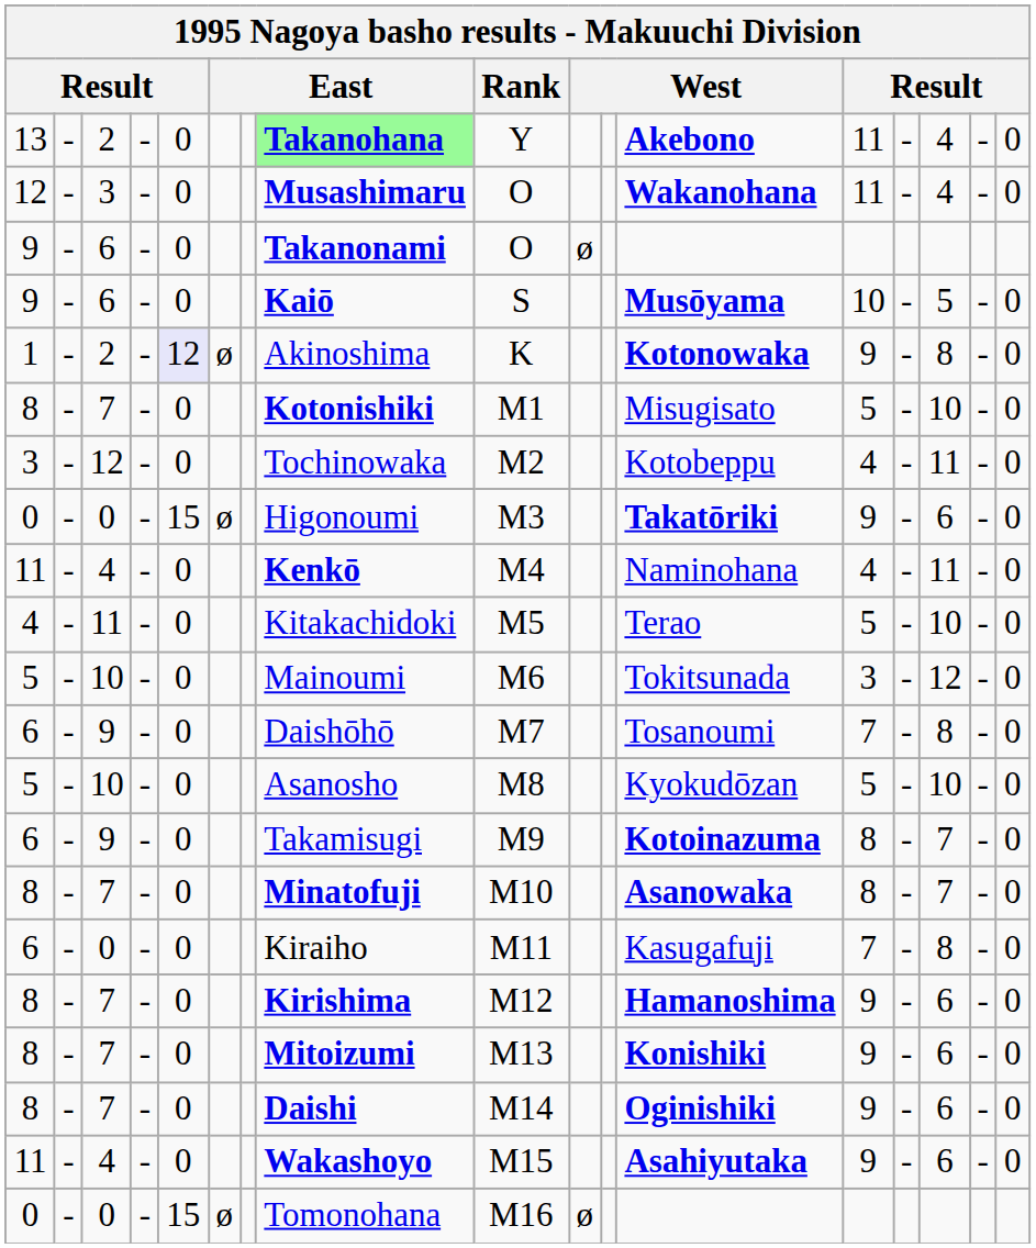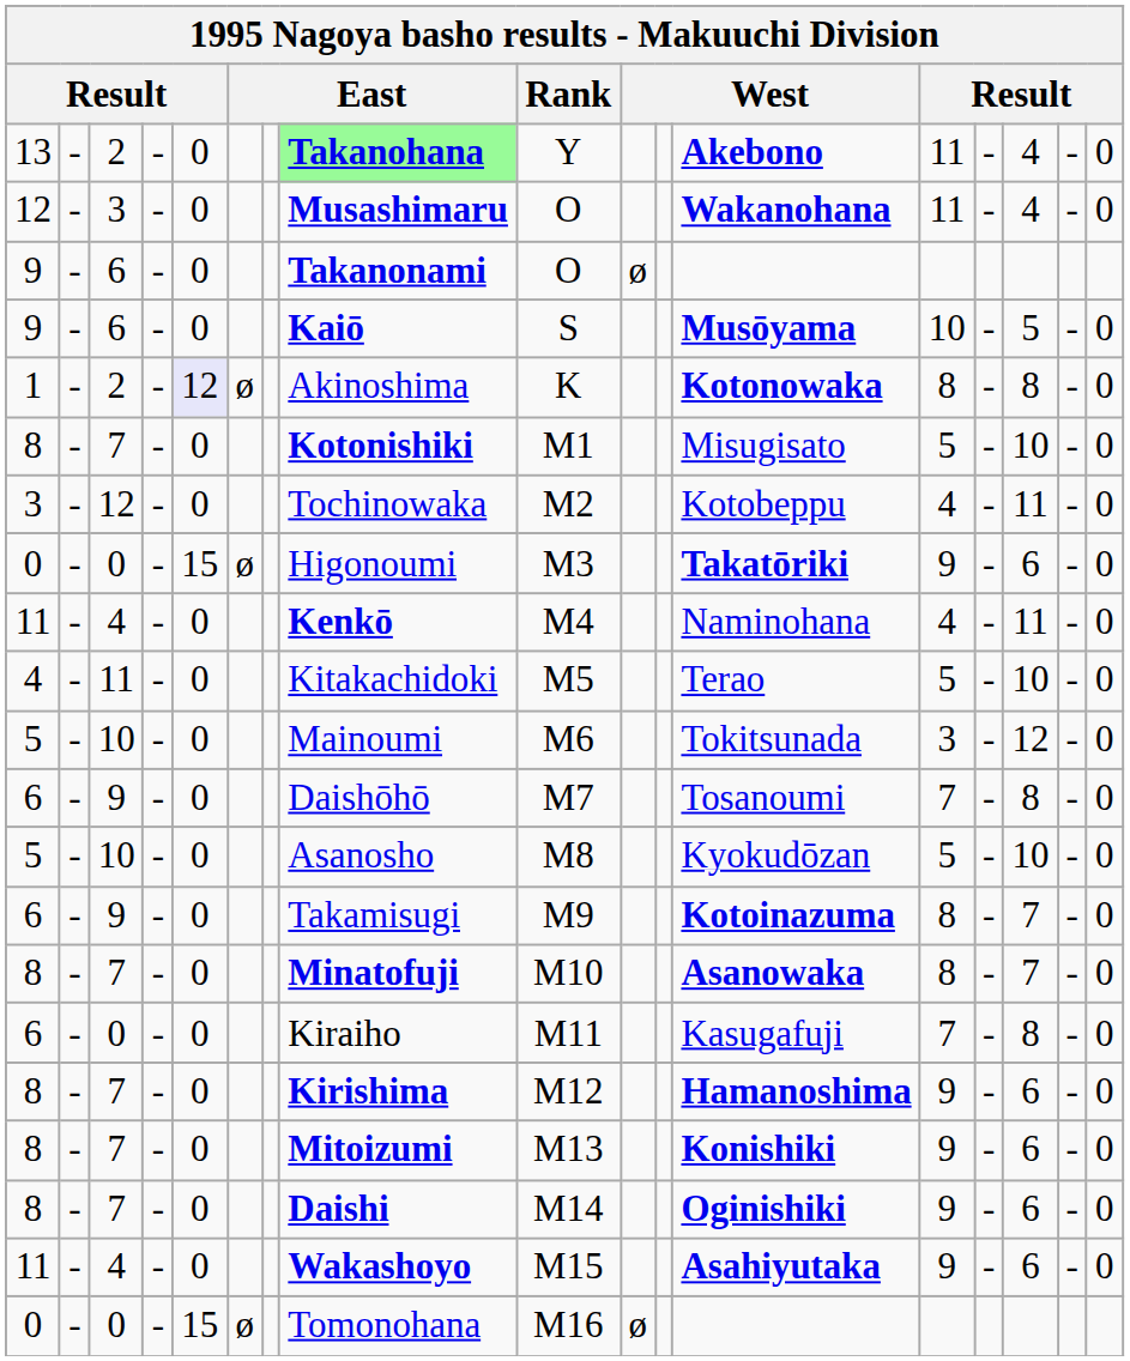 <table class="wikitable">
 <tr>
 <th colspan="17">1995 Nagoya basho results - Makuuchi Division</th>
 </tr>
 <tr>
 <th colspan="5">Result</th>
 <th colspan="3">East</th>
 <th>Rank</th>
 <th colspan="3">West</th>
 <th colspan="5">Result</th>
 </tr>
 <tr>
 <td align=center>13</td>
 <td align=center>-</td>
 <td align=center>2</td>
 <td align=center>-</td>
 <td align=center>0</td>
 <td align=center></td>
 <td align=center></td>
 <td style="background: PaleGreen;"><strong><a href='#'>Takanohana</a></strong></td>
 <td align=center>Y</td>
 <td align=center></td>
 <td align=center></td>
 <td><strong><a href='#'>Akebono</a></strong></td>
 <td align=center>11</td>
 <td align=center>-</td>
 <td align=center>4</td>
 <td align=center>-</td>
 <td align=center>0</td>
 </tr>
 <tr>
 <td align=center>12</td>
 <td align=center>-</td>
 <td align=center>3</td>
 <td align=center>-</td>
 <td align=center>0</td>
 <td align=center></td>
 <td align=center></td>
 <td><strong><a href='#'>Musashimaru</a></strong></td>
 <td align=center>O</td>
 <td align=center></td>
 <td align=center></td>
 <td><strong><a href='#'>Wakanohana</a></strong></td>
 <td align=center>11</td>
 <td align=center>-</td>
 <td align=center>4</td>
 <td align=center>-</td>
 <td align=center>0</td>
 </tr>
 <tr>
 <td align=center>9</td>
 <td align=center>-</td>
 <td align=center>6</td>
 <td align=center>-</td>
 <td align=center>0</td>
 <td align=center></td>
 <td align=center></td>
 <td><strong><a href='#'>Takanonami</a></strong></td>
 <td align=center>O</td>
 <td align=center>ø</td>
 <td align=center></td>
 <td></td>
 <td align=center></td>
 <td align=center></td>
 <td align=center></td>
 <td align=center></td>
 <td align=center></td>
 </tr>
 <tr>
 <td align=center>9</td>
 <td align=center>-</td>
 <td align=center>6</td>
 <td align=center>-</td>
 <td align=center>0</td>
 <td align=center></td>
 <td align=center></td>
 <td><strong><a href='#'>Kaiō</a></strong></td>
 <td align=center>S</td>
 <td align=center></td>
 <td align=center></td>
 <td><strong><a href='#'>Musōyama</a></strong></td>
 <td align=center>10</td>
 <td align=center>-</td>
 <td align=center>5</td>
 <td align=center>-</td>
 <td align=center>0</td>
 </tr>
 <tr>
 <td align=center>1</td>
 <td align=center>-</td>
 <td align=center>2</td>
 <td align=center>-</td>
 <td align=center style="background: lavender;">12</td>
 <td align=center>ø</td>
 <td align=center></td>
 <td><a href='#'>Akinoshima</a></td>
 <td align=center>K</td>
 <td align=center></td>
 <td align=center></td>
 <td><strong><a href='#'>Kotonowaka</a></strong></td>
-<td align=center>9</td>
+<td align=center>8</td>
 <td align=center>-</td>
 <td align=center>8</td>
 <td align=center>-</td>
 <td align=center>0</td>
 </tr>
 <tr>
 <td align=center>8</td>
 <td align=center>-</td>
 <td align=center>7</td>
 <td align=center>-</td>
 <td align=center>0</td>
 <td align=center></td>
 <td align=center></td>
 <td><strong><a href='#'>Kotonishiki</a></strong></td>
 <td align=center>M1</td>
 <td align=center></td>
 <td align=center></td>
 <td><a href='#'>Misugisato</a></td>
 <td align=center>5</td>
 <td align=center>-</td>
 <td align=center>10</td>
 <td align=center>-</td>
 <td align=center>0</td>
 </tr>
 <tr>
 <td align=center>3</td>
 <td align=center>-</td>
 <td align=center>12</td>
 <td align=center>-</td>
 <td align=center>0</td>
 <td align=center></td>
 <td align=center></td>
 <td><a href='#'>Tochinowaka</a></td>
 <td align=center>M2</td>
 <td align=center></td>
 <td align=center></td>
 <td><a href='#'>Kotobeppu</a></td>
 <td align=center>4</td>
 <td align=center>-</td>
 <td align=center>11</td>
 <td align=center>-</td>
 <td align=center>0</td>
 </tr>
 <tr>
 <td align=center>0</td>
 <td align=center>-</td>
 <td align=center>0</td>
 <td align=center>-</td>
 <td align=center>15</td>
 <td align=center>ø</td>
 <td align=center></td>
 <td><a href='#'>Higonoumi</a></td>
 <td align=center>M3</td>
 <td align=center></td>
 <td align=center></td>
 <td><strong><a href='#'>Takatōriki</a></strong></td>
 <td align=center>9</td>
 <td align=center>-</td>
 <td align=center>6</td>
 <td align=center>-</td>
 <td align=center>0</td>
 </tr>
 <tr>
 <td align=center>11</td>
 <td align=center>-</td>
 <td align=center>4</td>
 <td align=center>-</td>
 <td align=center>0</td>
 <td align=center></td>
 <td align=center></td>
 <td><strong><a href='#'>Kenkō</a></strong></td>
 <td align=center>M4</td>
 <td align=center></td>
 <td align=center></td>
 <td><a href='#'>Naminohana</a></td>
 <td align=center>4</td>
 <td align=center>-</td>
 <td align=center>11</td>
 <td align=center>-</td>
 <td align=center>0</td>
 </tr>
 <tr>
 <td align=center>4</td>
 <td align=center>-</td>
 <td align=center>11</td>
 <td align=center>-</td>
 <td align=center>0</td>
 <td align=center></td>
 <td align=center></td>
 <td><a href='#'>Kitakachidoki</a></td>
 <td align=center>M5</td>
 <td align=center></td>
 <td align=center></td>
 <td><a href='#'>Terao</a></td>
 <td align=center>5</td>
 <td align=center>-</td>
 <td align=center>10</td>
 <td align=center>-</td>
 <td align=center>0</td>
 </tr>
 <tr>
 <td align=center>5</td>
 <td align=center>-</td>
 <td align=center>10</td>
 <td align=center>-</td>
 <td align=center>0</td>
 <td align=center></td>
 <td align=center></td>
 <td><a href='#'>Mainoumi</a></td>
 <td align=center>M6</td>
 <td align=center></td>
 <td align=center></td>
 <td><a href='#'>Tokitsunada</a></td>
 <td align=center>3</td>
 <td align=center>-</td>
 <td align=center>12</td>
 <td align=center>-</td>
 <td align=center>0</td>
 </tr>
 <tr>
 <td align=center>6</td>
 <td align=center>-</td>
 <td align=center>9</td>
 <td align=center>-</td>
 <td align=center>0</td>
 <td align=center></td>
 <td align=center></td>
 <td><a href='#'>Daishōhō</a></td>
 <td align=center>M7</td>
 <td align=center></td>
 <td align=center></td>
 <td><a href='#'>Tosanoumi</a></td>
 <td align=center>7</td>
 <td align=center>-</td>
 <td align=center>8</td>
 <td align=center>-</td>
 <td align=center>0</td>
 </tr>
 <tr>
 <td align=center>5</td>
 <td align=center>-</td>
 <td align=center>10</td>
 <td align=center>-</td>
 <td align=center>0</td>
 <td align=center></td>
 <td align=center></td>
 <td><a href='#'>Asanosho</a></td>
 <td align=center>M8</td>
 <td align=center></td>
 <td align=center></td>
 <td><a href='#'>Kyokudōzan</a></td>
 <td align=center>5</td>
 <td align=center>-</td>
 <td align=center>10</td>
 <td align=center>-</td>
 <td align=center>0</td>
 </tr>
 <tr>
 <td align=center>6</td>
 <td align=center>-</td>
 <td align=center>9</td>
 <td align=center>-</td>
 <td align=center>0</td>
 <td align=center></td>
 <td align=center></td>
 <td><a href='#'>Takamisugi</a></td>
 <td align=center>M9</td>
 <td align=center></td>
 <td align=center></td>
 <td><strong><a href='#'>Kotoinazuma</a></strong></td>
 <td align=center>8</td>
 <td align=center>-</td>
 <td align=center>7</td>
 <td align=center>-</td>
 <td align=center>0</td>
 </tr>
 <tr>
 <td align=center>8</td>
 <td align=center>-</td>
 <td align=center>7</td>
 <td align=center>-</td>
 <td align=center>0</td>
 <td align=center></td>
 <td align=center></td>
 <td><strong><a href='#'>Minatofuji</a></strong></td>
 <td align=center>M10</td>
 <td align=center></td>
 <td align=center></td>
 <td><strong><a href='#'>Asanowaka</a></strong></td>
 <td align=center>8</td>
 <td align=center>-</td>
 <td align=center>7</td>
 <td align=center>-</td>
 <td align=center>0</td>
 </tr>
 <tr>
 <td align=center>6</td>
 <td align=center>-</td>
 <td align=center>0</td>
 <td align=center>-</td>
 <td align=center>0</td>
 <td align=center></td>
 <td align=center></td>
 <td>Kiraiho</td>
 <td align=center>M11</td>
 <td align=center></td>
 <td align=center></td>
 <td><a href='#'>Kasugafuji</a></td>
 <td align=center>7</td>
 <td align=center>-</td>
 <td align=center>8</td>
 <td align=center>-</td>
 <td align=center>0</td>
 </tr>
 <tr>
 <td align=center>8</td>
 <td align=center>-</td>
 <td align=center>7</td>
 <td align=center>-</td>
 <td align=center>0</td>
 <td align=center></td>
 <td align=center></td>
 <td><strong><a href='#'>Kirishima</a></strong></td>
 <td align=center>M12</td>
 <td align=center></td>
 <td align=center></td>
 <td><strong><a href='#'>Hamanoshima</a></strong></td>
 <td align=center>9</td>
 <td align=center>-</td>
 <td align=center>6</td>
 <td align=center>-</td>
 <td align=center>0</td>
 </tr>
 <tr>
 <td align=center>8</td>
 <td align=center>-</td>
 <td align=center>7</td>
 <td align=center>-</td>
 <td align=center>0</td>
 <td align=center></td>
 <td align=center></td>
 <td><strong><a href='#'>Mitoizumi</a></strong></td>
 <td align=center>M13</td>
 <td align=center></td>
 <td align=center></td>
 <td><strong><a href='#'>Konishiki</a></strong></td>
 <td align=center>9</td>
 <td align=center>-</td>
 <td align=center>6</td>
 <td align=center>-</td>
 <td align=center>0</td>
 </tr>
 <tr>
 <td align=center>8</td>
 <td align=center>-</td>
 <td align=center>7</td>
 <td align=center>-</td>
 <td align=center>0</td>
 <td align=center></td>
 <td align=center></td>
 <td><strong><a href='#'>Daishi</a></strong></td>
 <td align=center>M14</td>
 <td align=center></td>
 <td align=center></td>
 <td><strong><a href='#'>Oginishiki</a></strong></td>
 <td align=center>9</td>
 <td align=center>-</td>
 <td align=center>6</td>
 <td align=center>-</td>
 <td align=center>0</td>
 </tr>
 <tr>
 <td align=center>11</td>
 <td align=center>-</td>
 <td align=center>4</td>
 <td align=center>-</td>
 <td align=center>0</td>
 <td align=center></td>
 <td align=center></td>
 <td><strong><a href='#'>Wakashoyo</a></strong></td>
 <td align=center>M15</td>
 <td align=center></td>
 <td align=center></td>
 <td><strong><a href='#'>Asahiyutaka</a></strong></td>
 <td align=center>9</td>
 <td align=center>-</td>
 <td align=center>6</td>
 <td align=center>-</td>
 <td align=center>0</td>
 </tr>
 <tr>
 <td align=center>0</td>
 <td align=center>-</td>
 <td align=center>0</td>
 <td align=center>-</td>
 <td align=center>15</td>
 <td align=center>ø</td>
 <td align=center></td>
 <td><a href='#'>Tomonohana</a></td>
 <td align=center>M16</td>
 <td align=center>ø</td>
 <td align=center></td>
 <td></td>
 <td align=center></td>
 <td align=center></td>
 <td align=center></td>
 <td align=center></td>
 <td align=center></td>
 </tr>
 </table>
